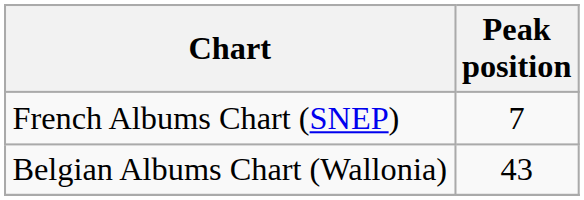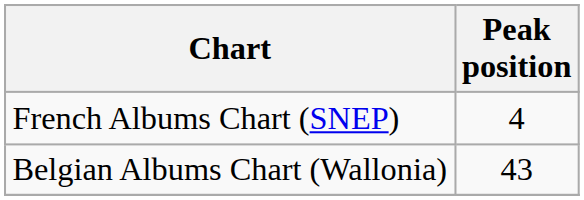 <table class="wikitable sortable">
 <tr>
 <th align="left">Chart</th>
 <th align="center">Peak<br>position</th>
 </tr>
 <tr>
 <td align="left">French Albums Chart (<a href='#'>SNEP</a>)</td>
-<td align="center">7</td>
+<td align="center">4</td>
 </tr>
 <tr>
 <td align="left">Belgian Albums Chart (Wallonia)</td>
 <td align="center">43</td>
 </tr>
 <tr>
 </tr>
 </table>
